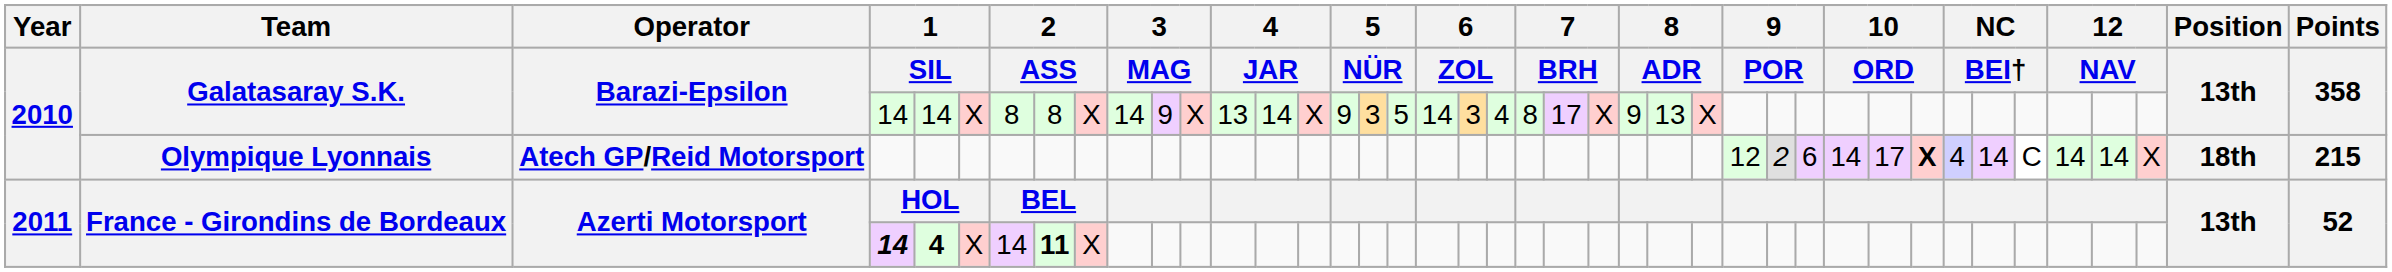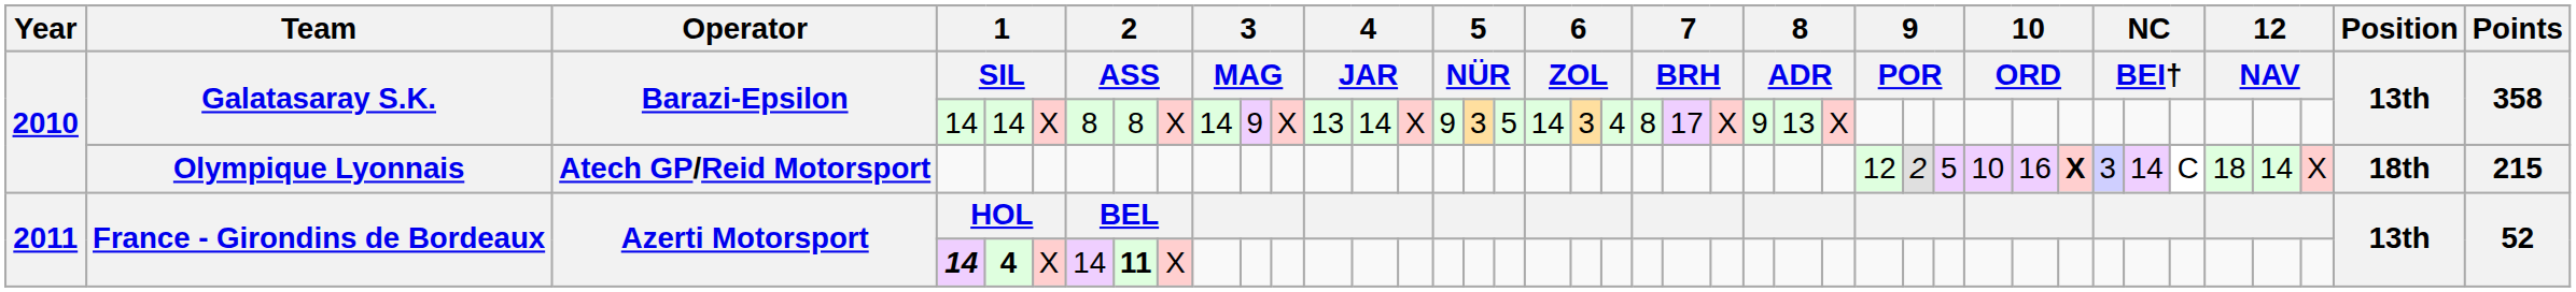 <table class="wikitable" style="text-align:center; font-size:85%">
 <tr>
 <th>Year</th>
 <th>Team</th>
 <th>Operator</th>
 <th colspan=3>1</th>
 <th colspan=3>2</th>
 <th colspan=3>3</th>
 <th colspan=3>4</th>
 <th colspan=3>5</th>
 <th colspan=3>6</th>
 <th colspan=3>7</th>
 <th colspan=3>8</th>
 <th colspan=3>9</th>
 <th colspan=3>10</th>
 <th colspan=3>NC</th>
 <th colspan=3>12</th>
 <th>Position</th>
 <th>Points</th>
 </tr>
 <tr>
 <th rowspan=3><a href='#'>2010</a></th>
 <th rowspan=2 nowrap><a href='#'>Galatasaray S.K.</a></th>
 <th rowspan=2 nowrap><a href='#'>Barazi-Epsilon</a></th>
 <th colspan=3><a href='#'>SIL</a></th>
 <th colspan=3><a href='#'>ASS</a></th>
 <th colspan=3><a href='#'>MAG</a></th>
 <th colspan=3><a href='#'>JAR</a></th>
 <th colspan=3><a href='#'>NÜR</a></th>
 <th colspan=3><a href='#'>ZOL</a></th>
 <th colspan=3><a href='#'>BRH</a></th>
 <th colspan=3><a href='#'>ADR</a></th>
 <th colspan=3><a href='#'>POR</a></th>
 <th colspan=3><a href='#'>ORD</a></th>
 <th colspan=3><a href='#'>BEI</a>†</th>
 <th colspan=3><a href='#'>NAV</a></th>
 <th rowspan=2>13th</th>
 <th rowspan=2>358</th>
 </tr>
 <tr>
 <td style="background:#dfffdf;">14</td>
 <td style="background:#dfffdf;">14</td>
 <td style="background:#ffcfcf;">X</td>
 <td style="background:#dfffdf;">8</td>
 <td style="background:#dfffdf;">8</td>
 <td style="background:#ffcfcf;">X</td>
 <td style="background:#dfffdf;">14</td>
 <td style="background:#efcfff;">9</td>
 <td style="background:#ffcfcf;">X</td>
 <td style="background:#dfffdf;">13</td>
 <td style="background:#dfffdf;">14</td>
 <td style="background:#ffcfcf;">X</td>
 <td style="background:#dfffdf;">9</td>
 <td style="background:#ffdf9f;">3</td>
 <td style="background:#dfffdf;">5</td>
 <td style="background:#dfffdf;">14</td>
 <td style="background:#ffdf9f;">3</td>
 <td style="background:#dfffdf;">4</td>
 <td style="background:#dfffdf;">8</td>
 <td style="background:#efcfff;">17</td>
 <td style="background:#ffcfcf;">X</td>
 <td style="background:#dfffdf;">9</td>
 <td style="background:#dfffdf;">13</td>
 <td style="background:#ffcfcf;">X</td>
 <td></td>
 <td></td>
 <td></td>
 <td></td>
 <td></td>
 <td></td>
 <td></td>
 <td></td>
 <td></td>
 <td></td>
 <td></td>
 <td></td>
 </tr>
 <tr>
 <th nowrap><a href='#'>Olympique Lyonnais</a></th>
 <th nowrap><a href='#'>Atech GP</a>/<a href='#'>Reid Motorsport</a></th>
 <td></td>
 <td></td>
 <td></td>
 <td></td>
 <td></td>
 <td></td>
 <td></td>
 <td></td>
 <td></td>
 <td></td>
 <td></td>
 <td></td>
 <td></td>
 <td></td>
 <td></td>
 <td></td>
 <td></td>
 <td></td>
 <td></td>
 <td></td>
 <td></td>
 <td></td>
 <td></td>
 <td></td>
 <td style="background:#dfffdf;">12</td>
 <td style="background:#dfdfdf;"><em>2</em></td>
-<td style="background:#efcfff;">6</td>
-<td style="background:#efcfff;">14</td>
-<td style="background:#efcfff;">17</td>
+<td style="background:#efcfff;">5</td>
+<td style="background:#efcfff;">10</td>
+<td style="background:#efcfff;">16</td>
 <td style="background:#ffcfcf;"><strong>X</strong></td>
-<td style="background:#cfcfff;">4</td>
+<td style="background:#cfcfff;">3</td>
 <td style="background:#efcfff;">14</td>
 <td style="background:#ffffff;">C</td>
-<td style="background:#dfffdf;">14</td>
+<td style="background:#dfffdf;">18</td>
 <td style="background:#dfffdf;">14</td>
 <td style="background:#ffcfcf;">X</td>
 <th>18th</th>
 <th>215</th>
 </tr>
 <tr>
 <th rowspan=2><a href='#'>2011</a></th>
 <th rowspan=2 nowrap><a href='#'>France - Girondins de Bordeaux</a></th>
 <th rowspan=2 nowrap><a href='#'>Azerti Motorsport</a></th>
 <th colspan=3><a href='#'>HOL</a></th>
 <th colspan=3><a href='#'>BEL</a></th>
 <th colspan=3></th>
 <th colspan=3></th>
 <th colspan=3></th>
 <th colspan=3></th>
 <th colspan=3></th>
 <th colspan=3></th>
 <th colspan=3></th>
 <th colspan=3></th>
 <th colspan=3></th>
 <th colspan=3></th>
 <th rowspan=2>13th</th>
 <th rowspan=2>52</th>
 </tr>
 <tr>
 <td style="background:#efcfff;"><strong><em>14</em></strong></td>
 <td style="background:#dfffdf;"><strong>4</strong></td>
 <td style="background:#ffcfcf;">X</td>
 <td style="background:#efcfff;">14</td>
 <td style="background:#dfffdf;"><strong>11</strong></td>
 <td style="background:#ffcfcf;">X</td>
 <td></td>
 <td></td>
 <td></td>
 <td></td>
 <td></td>
 <td></td>
 <td></td>
 <td></td>
 <td></td>
 <td></td>
 <td></td>
 <td></td>
 <td></td>
 <td></td>
 <td></td>
 <td></td>
 <td></td>
 <td></td>
 <td></td>
 <td></td>
 <td></td>
 <td></td>
 <td></td>
 <td></td>
 <td></td>
 <td></td>
 <td></td>
 <td></td>
 <td></td>
 <td></td>
 </tr>
 </table>
